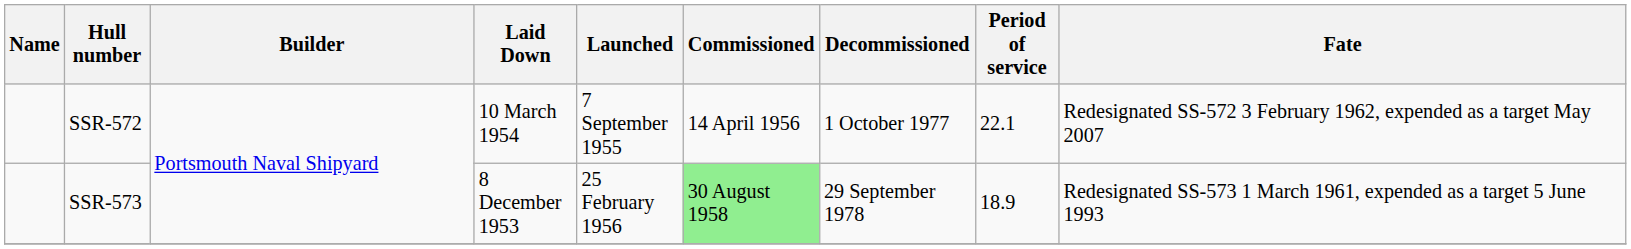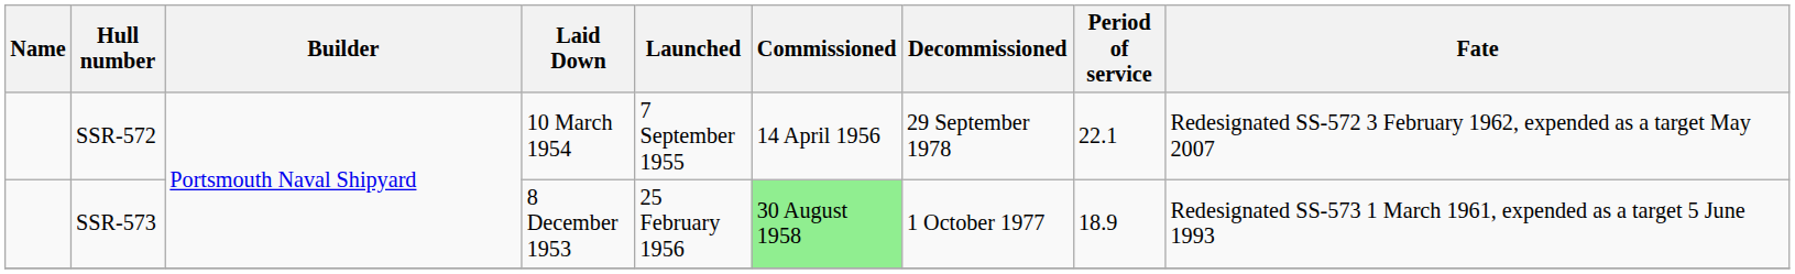 <table class="wikitable" style="font-size:97%;">
 <tr>
 <th>Name</th>
 <th>Hull number</th>
 <th width="20%">Builder</th>
 <th>Laid Down</th>
 <th>Launched</th>
 <th>Commissioned</th>
 <th>Decommissioned</th>
 <th>Period of service</th>
 <th width="35%">Fate</th>
 </tr>
 <tr>
 <td></td>
 <td>SSR-572</td>
 <td rowspan=2><a href='#'>Portsmouth Naval Shipyard</a></td>
 <td>10 March 1954</td>
 <td>7 September 1955</td>
 <td>14 April 1956</td>
-<td>1 October 1977</td>
+<td>29 September 1978</td>
 <td>22.1</td>
 <td>Redesignated SS-572 3 February 1962, expended as a target May 2007</td>
 </tr>
 <tr>
 <td></td>
 <td>SSR-573</td>
 <td>8 December 1953</td>
 <td>25 February 1956</td>
 <td style="background: lightgreen;">30 August 1958</td>
-<td>29 September 1978</td>
+<td>1 October 1977</td>
 <td>18.9</td>
 <td>Redesignated SS-573 1 March 1961, expended as a target 5 June 1993</td>
 </tr>
 <tr>
 </tr>
 </table>
